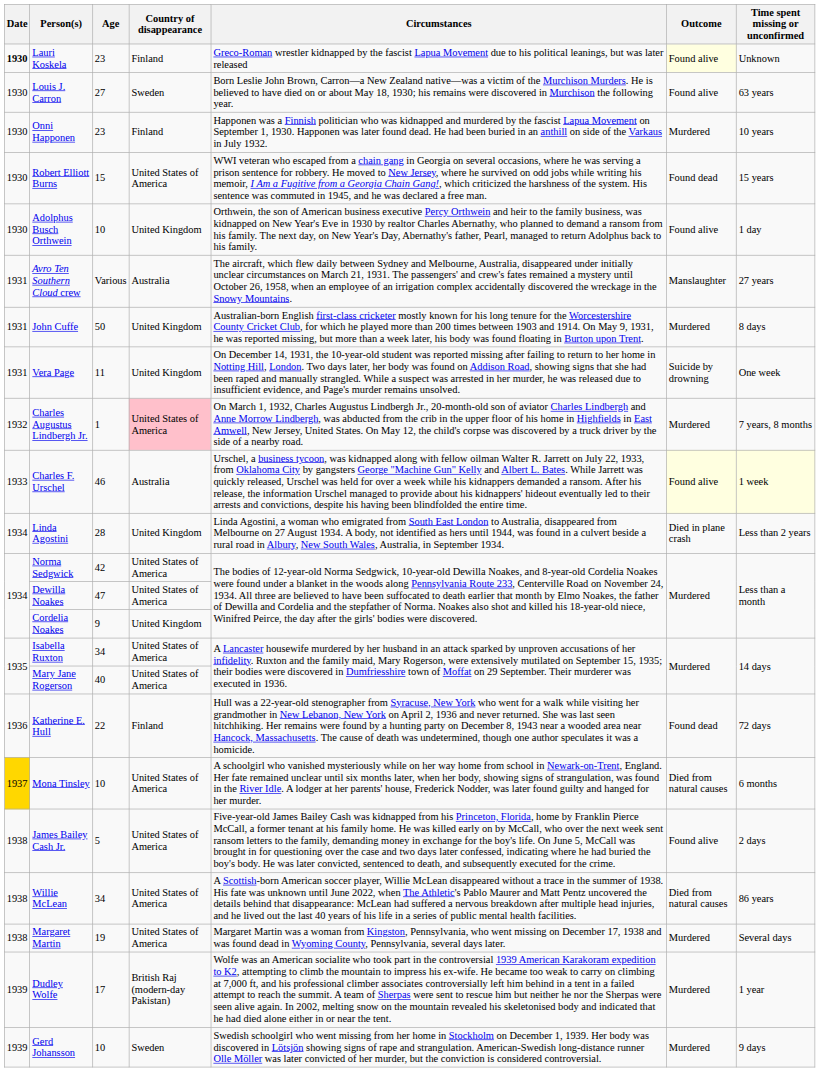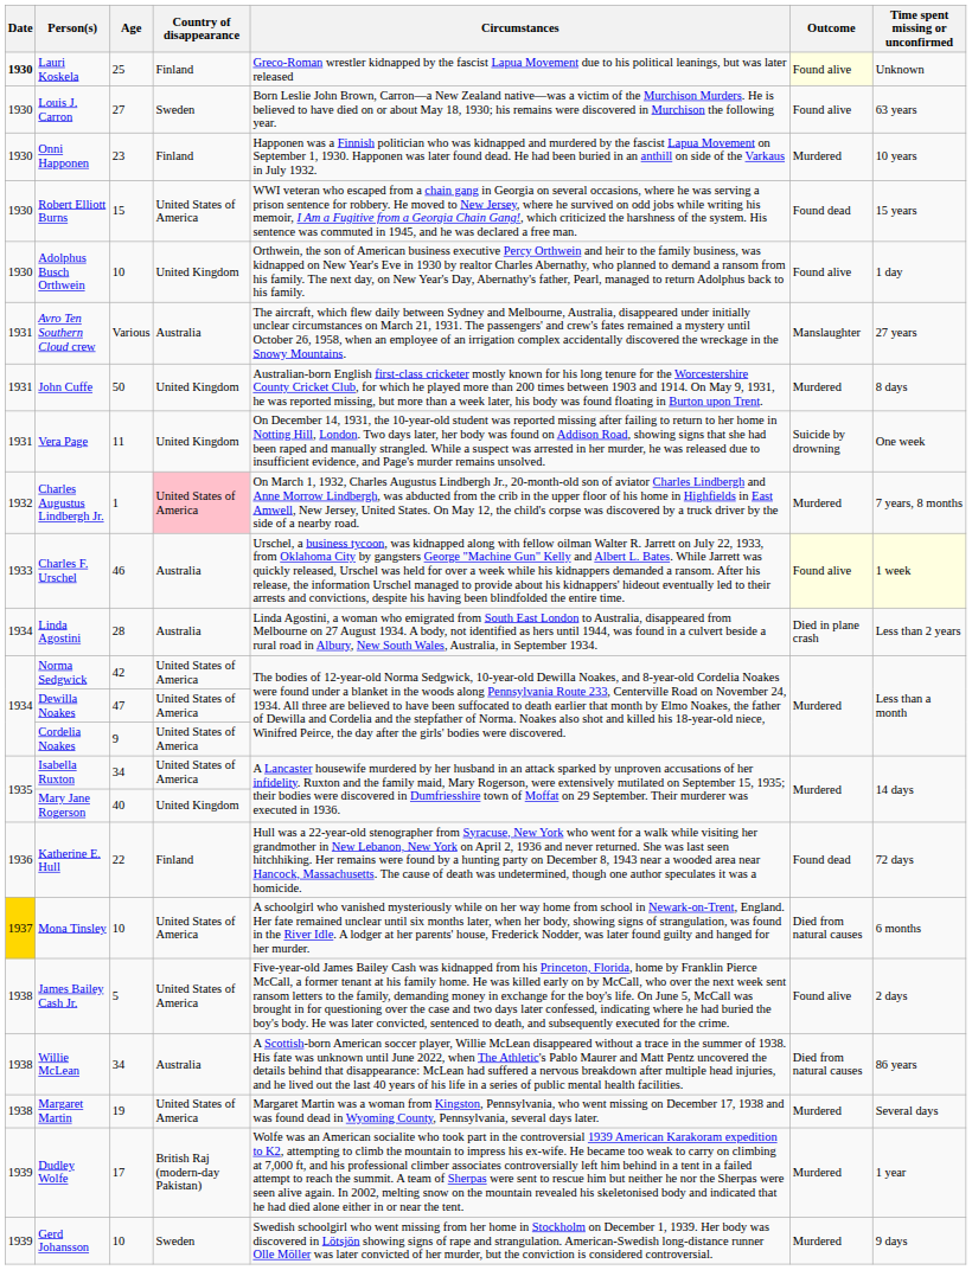 <table class="wikitable sortable zebra">
 <tr>
 <th data-sort-type="isoDate">Date</th>
 <th data-sort-type="text">Person(s)</th>
 <th data-sort-type="text">Age</th>
 <th>Country of disappearance</th>
 <th class="unsortable">Circumstances</th>
 <th data-sort-type="text">Outcome</th>
 <th data-sort-type="value">Time spent missing or unconfirmed</th>
 </tr>
 <tr>
 <td><strong>1930</strong></td>
 <td><a href='#'>Lauri Koskela</a></td>
-<td>23</td>
+<td>25</td>
 <td>Finland</td>
 <td><a href='#'>Greco-Roman</a> wrestler kidnapped by the fascist <a href='#'>Lapua Movement</a> due to his political leanings, but was later released</td>
 <td style="background: lightyellow;">Found alive</td>
 <td>Unknown</td>
 </tr>
 <tr>
 <td>1930</td>
 <td><a href='#'>Louis J. Carron</a></td>
 <td>27</td>
 <td>Sweden</td>
 <td>Born Leslie John Brown, Carron—a New Zealand native—was a victim of the <a href='#'>Murchison Murders</a>. He is believed to have died on or about May 18, 1930; his remains were discovered in <a href='#'>Murchison</a> the following year.</td>
 <td>Found alive</td>
 <td>63 years</td>
 </tr>
 <tr>
 <td>1930</td>
 <td><a href='#'>Onni Happonen</a></td>
 <td>23</td>
 <td>Finland</td>
 <td>Happonen was a <a href='#'>Finnish</a> politician who was kidnapped and murdered by the fascist <a href='#'>Lapua Movement</a> on September 1, 1930. Happonen was later found dead. He had been buried in an <a href='#'>anthill</a> on side of the <a href='#'>Varkaus</a> in July 1932.</td>
 <td>Murdered</td>
 <td data-sort-value=3414>10 years</td>
 </tr>
 <tr>
 <td>1930</td>
 <td><a href='#'>Robert Elliott Burns</a></td>
 <td>15</td>
 <td>United States of America</td>
 <td>WWI veteran who escaped from a <a href='#'>chain gang</a> in Georgia on several occasions, where he was serving a prison sentence for robbery. He moved to <a href='#'>New Jersey</a>, where he survived on odd jobs while writing his memoir, <em><a href='#'>I Am a Fugitive from a Georgia Chain Gang!</a></em>, which criticized the harshness of the system. His sentence was commuted in 1945, and he was declared a free man.</td>
 <td>Found dead</td>
 <td>15 years</td>
 </tr>
 <tr>
 <td>1930</td>
 <td><a href='#'>Adolphus Busch Orthwein</a></td>
 <td>10</td>
 <td>United Kingdom</td>
 <td>Orthwein, the son of American business executive <a href='#'>Percy Orthwein</a> and heir to the family business, was kidnapped on New Year's Eve in 1930 by realtor Charles Abernathy, who planned to demand a ransom from his family. The next day, on New Year's Day, Abernathy's father, Pearl, managed to return Adolphus back to his family.</td>
 <td>Found alive</td>
 <td>1 day</td>
 </tr>
 <tr>
 <td>1931</td>
 <td><a href='#'><em>Avro Ten Southern Cloud</em> crew</a></td>
 <td>Various</td>
 <td>Australia</td>
 <td>The aircraft, which flew daily between Sydney and Melbourne, Australia, disappeared under initially unclear circumstances on March 21, 1931. The passengers' and crew's fates remained a mystery until October 26, 1958, when an employee of an irrigation complex accidentally discovered the wreckage in the <a href='#'>Snowy Mountains</a>.</td>
 <td>Manslaughter</td>
 <td>27 years</td>
 </tr>
 <tr>
 <td>1931</td>
 <td><a href='#'>John Cuffe</a></td>
 <td>50</td>
 <td>United Kingdom</td>
 <td>Australian-born English <a href='#'>first-class cricketer</a> mostly known for his long tenure for the <a href='#'>Worcestershire County Cricket Club</a>, for which he played more than 200 times between 1903 and 1914. On May 9, 1931, he was reported missing, but more than a week later, his body was found floating in <a href='#'>Burton upon Trent</a>.</td>
 <td>Murdered</td>
 <td>8 days</td>
 </tr>
 <tr>
 <td>1931</td>
 <td><a href='#'>Vera Page</a></td>
 <td>11</td>
 <td>United Kingdom</td>
 <td>On December 14, 1931, the 10-year-old student was reported missing after failing to return to her home in <a href='#'>Notting Hill</a>, <a href='#'>London</a>. Two days later, her body was found on <a href='#'>Addison Road</a>, showing signs that she had been raped and manually strangled. While a suspect was arrested in her murder, he was released due to insufficient evidence, and Page's murder remains unsolved.</td>
 <td>Suicide by drowning</td>
 <td>One week</td>
 </tr>
 <tr>
 <td data-sort-value="1932-03-01">1932</td>
 <td><a href='#'>Charles Augustus Lindbergh Jr.</a></td>
 <td>1</td>
 <td style="background: pink;">United States of America</td>
 <td>On March 1, 1932, Charles Augustus Lindbergh Jr., 20-month-old son of aviator <a href='#'>Charles Lindbergh</a> and <a href='#'>Anne Morrow Lindbergh</a>, was abducted from the crib in the upper floor of his home in <a href='#'>Highfields</a> in <a href='#'>East Amwell</a>, New Jersey, United States. On May 12, the child's corpse was discovered by a truck driver by the side of a nearby road.</td>
 <td>Murdered</td>
 <td>7 years, 8 months</td>
 </tr>
 <tr>
 <td>1933</td>
 <td><a href='#'>Charles F. Urschel</a></td>
 <td>46</td>
 <td>Australia</td>
 <td>Urschel, a <a href='#'>business tycoon</a>, was kidnapped along with fellow oilman Walter R. Jarrett on July 22, 1933, from <a href='#'>Oklahoma City</a> by gangsters <a href='#'>George "Machine Gun" Kelly</a> and <a href='#'>Albert L. Bates</a>. While Jarrett was quickly released, Urschel was held for over a week while his kidnappers demanded a ransom. After his release, the information Urschel managed to provide about his kidnappers' hideout eventually led to their arrests and convictions, despite his having been blindfolded the entire time.</td>
 <td style="background: lightyellow;">Found alive</td>
 <td style="background: lightyellow;">1 week</td>
 </tr>
 <tr>
 <td data-sort-value="1934-08-27">1934</td>
 <td><a href='#'>Linda Agostini</a></td>
 <td>28</td>
-<td>United Kingdom</td>
+<td>Australia</td>
 <td>Linda Agostini, a woman who emigrated from <a href='#'>South East London</a> to Australia, disappeared from Melbourne on 27 August 1934. A body, not identified as hers until 1944, was found in a culvert beside a rural road in <a href='#'>Albury</a>, <a href='#'>New South Wales</a>, Australia, in September 1934.</td>
 <td>Died in plane crash</td>
 <td>Less than 2 years</td>
 </tr>
 <tr>
 <td rowspan="3" data-sort-value="1934-11-24">1934</td>
 <td><a href='#'>Norma Sedgwick</a></td>
 <td data-sort-value="012">42</td>
 <td>United States of America</td>
 <td rowspan="3">The bodies of 12-year-old Norma Sedgwick, 10-year-old Dewilla Noakes, and 8-year-old Cordelia Noakes were found under a blanket in the woods along <a href='#'>Pennsylvania Route 233</a>, Centerville Road on November 24, 1934. All three are believed to have been suffocated to death earlier that month by Elmo Noakes, the father of Dewilla and Cordelia and the stepfather of Norma. Noakes also shot and killed his 18-year-old niece, Winifred Peirce, the day after the girls' bodies were discovered.</td>
 <td rowspan="3">Murdered</td>
 <td rowspan="3">Less than a month</td>
 </tr>
 <tr>
 <td><a href='#'>Dewilla Noakes</a></td>
 <td data-sort-value="010">47</td>
 <td>United States of America</td>
 </tr>
 <tr>
 <td><a href='#'>Cordelia Noakes</a></td>
 <td data-sort-value="008">9</td>
-<td>United Kingdom</td>
+<td>United States of America</td>
 </tr>
 <tr>
 <td rowspan="2" data-sort-value="1935-09-15">1935</td>
 <td><a href='#'>Isabella Ruxton</a></td>
 <td>34</td>
 <td>United States of America</td>
 <td rowspan="2">A <a href='#'>Lancaster</a> housewife murdered by her husband in an attack sparked by unproven accusations of her <a href='#'>infidelity</a>. Ruxton and the family maid, Mary Rogerson, were extensively mutilated on September 15, 1935; their bodies were discovered in <a href='#'>Dumfriesshire</a> town of <a href='#'>Moffat</a> on 29 September. Their murderer was executed in 1936.</td>
 <td rowspan="2">Murdered</td>
 <td rowspan="2">14 days</td>
 </tr>
 <tr>
 <td><a href='#'>Mary Jane Rogerson</a></td>
 <td>40</td>
-<td>United States of America</td>
+<td>United Kingdom</td>
 </tr>
 <tr>
 <td>1936</td>
 <td><a href='#'>Katherine E. Hull</a></td>
 <td>22</td>
 <td>Finland</td>
 <td>Hull was a 22-year-old stenographer from <a href='#'>Syracuse, New York</a> who went for a walk while visiting her grandmother in <a href='#'>New Lebanon, New York</a> on April 2, 1936 and never returned. She was last seen hitchhiking. Her remains were found by a hunting party on December 8, 1943 near a wooded area near <a href='#'>Hancock, Massachusetts</a>. The cause of death was undetermined, though one author speculates it was a homicide.</td>
 <td>Found dead</td>
 <td data-sort-value=72>72 days</td>
 </tr>
 <tr>
 <td style="background: gold;">1937</td>
 <td><a href='#'>Mona Tinsley</a></td>
 <td>10</td>
 <td>United States of America</td>
 <td>A schoolgirl who vanished mysteriously while on her way home from school in <a href='#'>Newark-on-Trent</a>, England. Her fate remained unclear until six months later, when her body, showing signs of strangulation, was found in the <a href='#'>River Idle</a>. A lodger at her parents' house, Frederick Nodder, was later found guilty and hanged for her murder.</td>
 <td>Died from natural causes</td>
 <td>6 months</td>
 </tr>
 <tr>
 <td>1938</td>
 <td><a href='#'>James Bailey Cash Jr.</a></td>
 <td>5</td>
 <td>United States of America</td>
 <td>Five-year-old James Bailey Cash was kidnapped from his <a href='#'>Princeton, Florida</a>, home by Franklin Pierce McCall, a former tenant at his family home. He was killed early on by McCall, who over the next week sent ransom letters to the family, demanding money in exchange for the boy's life. On June 5, McCall was brought in for questioning over the case and two days later confessed, indicating where he had buried the boy's body. He was later convicted, sentenced to death, and subsequently executed for the crime.</td>
 <td>Found alive</td>
 <td>2 days</td>
 </tr>
 <tr>
 <td data-sort-value="1938-06-21">1938</td>
 <td><a href='#'>Willie McLean</a></td>
 <td>34</td>
-<td>United States of America</td>
+<td>Australia</td>
 <td>A <a href='#'>Scottish</a>-born American soccer player, Willie McLean disappeared without a trace in the summer of 1938. His fate was unknown until June 2022, when <a href='#'>The Athletic</a>'s Pablo Maurer and Matt Pentz uncovered the details behind that disappearance: McLean had suffered a nervous breakdown after multiple head injuries, and he lived out the last 40 years of his life in a series of public mental health facilities.</td>
 <td>Died from natural causes</td>
 <td>86 years</td>
 </tr>
 <tr>
 <td data-sort-value="1938-12-17">1938</td>
 <td><a href='#'>Margaret Martin</a></td>
 <td>19</td>
 <td>United States of America</td>
 <td>Margaret Martin was a woman from <a href='#'>Kingston</a>, Pennsylvania, who went missing on December 17, 1938 and was found dead in <a href='#'>Wyoming County</a>, Pennsylvania, several days later.</td>
 <td>Murdered</td>
 <td data-sort-value=4>Several days </td>
 </tr>
 <tr>
 <td data-sort-value="1939-07-30">1939</td>
 <td><a href='#'>Dudley Wolfe</a></td>
 <td>17</td>
 <td>British Raj (modern-day Pakistan)</td>
 <td>Wolfe was an American socialite who took part in the controversial <a href='#'>1939 American Karakoram expedition to K2</a>, attempting to climb the mountain to impress his ex-wife. He became too weak to carry on climbing at 7,000 ft, and his professional climber associates controversially left him behind in a tent in a failed attempt to reach the summit. A team of <a href='#'>Sherpas</a> were sent to rescue him but neither he nor the Sherpas were seen alive again. In 2002, melting snow on the mountain revealed his skeletonised body and indicated that he had died alone either in or near the tent.</td>
 <td>Murdered</td>
 <td>1 year</td>
 </tr>
 <tr>
 <td>1939</td>
 <td><a href='#'>Gerd Johansson</a></td>
 <td>10</td>
 <td>Sweden</td>
 <td>Swedish schoolgirl who went missing from her home in <a href='#'>Stockholm</a> on December 1, 1939. Her body was discovered in <a href='#'>Lötsjön</a> showing signs of rape and strangulation. American-Swedish long-distance runner <a href='#'>Olle Möller</a> was later convicted of her murder, but the conviction is considered controversial.</td>
 <td>Murdered</td>
 <td>9 days</td>
 </tr>
 </table>
